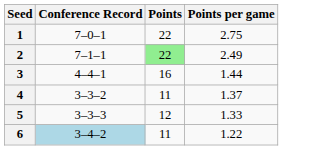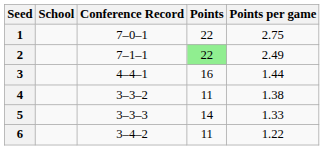 <table class="wikitable" style="text-align:center">
 <tr>
 <th>Seed</th>
+<th>School</th>
 <th>Conference Record</th>
 <th>Points</th>
 <th>Points per game</th>
 </tr>
 <tr>
 <th>1</th>
+<td></td>
 <td>7–0–1</td>
 <td>22</td>
 <td>2.75</td>
 </tr>
 <tr>
 <th>2</th>
+<td></td>
 <td>7–1–1</td>
 <td style="background: lightgreen;">22</td>
 <td>2.49</td>
 </tr>
 <tr>
 <th>3</th>
+<td></td>
 <td>4–4–1</td>
 <td>16</td>
 <td>1.44</td>
 </tr>
 <tr>
 <th>4</th>
+<td></td>
 <td>3–3–2</td>
 <td>11</td>
-<td>1.37</td>
+<td>1.38</td>
 </tr>
 <tr>
 <th>5</th>
+<td></td>
 <td>3–3–3</td>
-<td>12</td>
+<td>14</td>
 <td>1.33</td>
 </tr>
 <tr>
 <th>6</th>
-<td style="background: lightblue;">3–4–2</td>
+<td></td>
+<td>3–4–2</td>
 <td>11</td>
 <td>1.22</td>
 </tr>
 </table>
